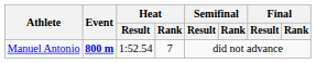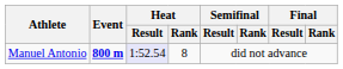 <table class="wikitable" style="font-size:90%">
 <tr>
 <th rowspan="2">Athlete</th>
 <th rowspan="2">Event</th>
 <th colspan="2">Heat</th>
 <th colspan="2">Semifinal</th>
 <th colspan="2">Final</th>
 </tr>
 <tr style="font-size:95%">
 <th>Result</th>
 <th>Rank</th>
 <th>Result</th>
 <th>Rank</th>
 <th>Result</th>
 <th>Rank</th>
 </tr>
 <tr align=center>
 <td align=left><a href='#'>Manuel Antonio</a></td>
 <td align=left><strong><a href='#'>800 m</a></strong></td>
-<td>1:52.54</td>
-<td>7</td>
+<td style="background: lavender;">1:52.54</td>
+<td>8</td>
 <td colspan=4>did not advance</td>
 </tr>
 </table>
